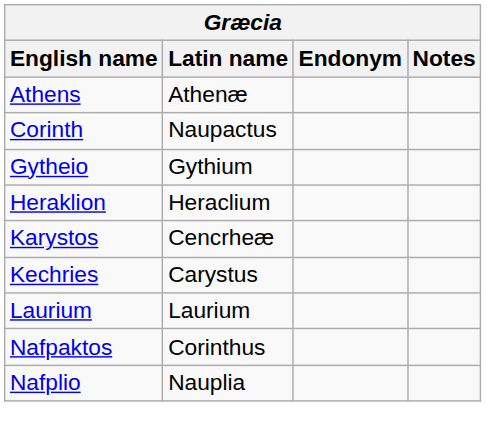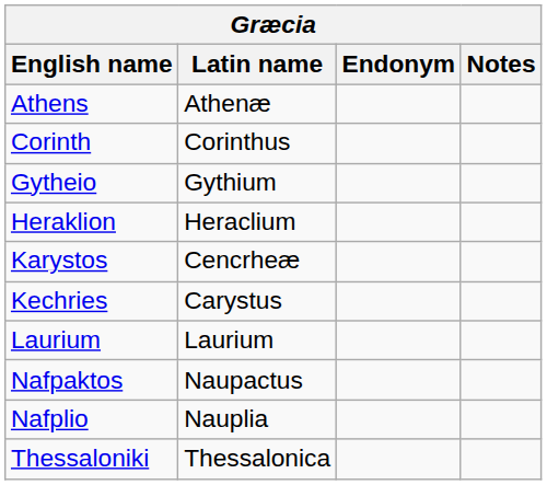 <table class="wikitable sortable">
 <tr>
 <th colspan="4"> <em>Græcia</em></th>
 </tr>
 <tr>
 <th>English name</th>
 <th>Latin name</th>
 <th>Endonym</th>
 <th>Notes</th>
 </tr>
 <tr>
 <td><a href='#'>Athens</a></td>
 <td>Athenæ</td>
 <td></td>
 <td></td>
 </tr>
 <tr>
 <td><a href='#'>Corinth</a></td>
-<td>Naupactus</td>
+<td>Corinthus</td>
 <td></td>
 <td></td>
 </tr>
 <tr>
 <td><a href='#'>Gytheio</a></td>
 <td>Gythium</td>
 <td></td>
 <td></td>
 </tr>
 <tr>
 <td><a href='#'>Heraklion</a></td>
 <td>Heraclium</td>
 <td></td>
 <td></td>
 </tr>
 <tr>
 <td><a href='#'>Karystos</a></td>
 <td>Cencrheæ</td>
 <td></td>
 <td></td>
 </tr>
 <tr>
 <td><a href='#'>Kechries</a></td>
 <td>Carystus</td>
 <td></td>
 <td></td>
 </tr>
 <tr>
 <td><a href='#'>Laurium</a></td>
 <td>Laurium</td>
 <td></td>
 <td></td>
 </tr>
 <tr>
 <td><a href='#'>Nafpaktos</a></td>
-<td>Corinthus</td>
+<td>Naupactus</td>
 <td></td>
 <td></td>
 </tr>
 <tr>
 <td><a href='#'>Nafplio</a></td>
 <td>Nauplia</td>
 <td></td>
 <td></td>
 </tr>
+<tr>
+<td><a href='#'>Thessaloniki</a></td>
+<td>Thessalonica</td>
+<td></td>
+<td></td>
+</tr>
 </table>
